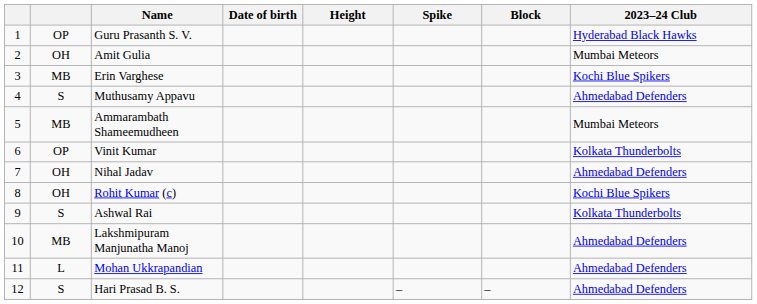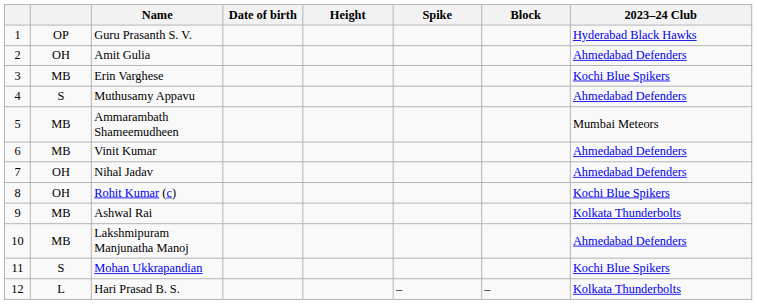 <table class="wikitable sortable" style="font-size:90%; text-align:left;">
 <tr>
 <th style="width:2em"></th>
 <th style="width:6em"></th>
 <th style="width:12em">Name</th>
 <th style="width:8em">Date of birth</th>
 <th style="width:9em">Height</th>
 <th style="width:9em">Spike</th>
 <th style="width:9em">Block</th>
 <th style="width:19em">2023–24 Club</th>
 </tr>
 <tr>
 <td align=center>1</td>
 <td align=center>OP</td>
 <td>Guru Prasanth S. V.</td>
 <td></td>
 <td></td>
 <td></td>
 <td></td>
 <td> <a href='#'>Hyderabad Black Hawks</a></td>
 </tr>
 <tr>
 <td align=center>2</td>
 <td align=center>OH</td>
 <td>Amit Gulia</td>
 <td></td>
 <td></td>
 <td></td>
 <td></td>
-<td> Mumbai Meteors</td>
+<td> <a href='#'>Ahmedabad Defenders</a></td>
 </tr>
 <tr>
 <td align=center>3</td>
 <td align=center>MB</td>
 <td>Erin Varghese</td>
 <td></td>
 <td></td>
 <td></td>
 <td></td>
 <td> <a href='#'>Kochi Blue Spikers</a></td>
 </tr>
 <tr>
 <td align=center>4</td>
 <td align=center>S</td>
 <td>Muthusamy Appavu</td>
 <td></td>
 <td></td>
 <td></td>
 <td></td>
 <td> <a href='#'>Ahmedabad Defenders</a></td>
 </tr>
 <tr>
 <td align=center>5</td>
 <td align=center>MB</td>
 <td>Ammarambath Shameemudheen</td>
 <td></td>
 <td></td>
 <td></td>
 <td></td>
 <td> Mumbai Meteors</td>
 </tr>
 <tr>
 <td align=center>6</td>
-<td align=center>OP</td>
+<td align=center>MB</td>
 <td>Vinit Kumar</td>
 <td></td>
 <td></td>
 <td></td>
 <td></td>
-<td> <a href='#'>Kolkata Thunderbolts</a></td>
+<td> <a href='#'>Ahmedabad Defenders</a></td>
 </tr>
 <tr>
 <td align=center>7</td>
 <td align=center>OH</td>
 <td>Nihal Jadav</td>
 <td></td>
 <td></td>
 <td></td>
 <td></td>
 <td> <a href='#'>Ahmedabad Defenders</a></td>
 </tr>
 <tr>
 <td align=center>8</td>
 <td align=center>OH</td>
 <td><a href='#'>Rohit Kumar</a> (<a href='#'>c</a>)</td>
 <td></td>
 <td></td>
 <td></td>
 <td></td>
 <td> <a href='#'>Kochi Blue Spikers</a></td>
 </tr>
 <tr>
 <td align=center>9</td>
-<td align=center>S</td>
+<td align=center>MB</td>
 <td>Ashwal Rai</td>
 <td></td>
 <td></td>
 <td></td>
 <td></td>
 <td> <a href='#'>Kolkata Thunderbolts</a></td>
 </tr>
 <tr>
 <td align=center>10</td>
 <td align=center>MB</td>
 <td>Lakshmipuram Manjunatha Manoj</td>
 <td></td>
 <td></td>
 <td></td>
 <td></td>
 <td> <a href='#'>Ahmedabad Defenders</a></td>
 </tr>
 <tr>
 <td align=center>11</td>
-<td align=center>L</td>
+<td align=center>S</td>
 <td><a href='#'>Mohan Ukkrapandian</a></td>
 <td></td>
 <td></td>
 <td></td>
 <td></td>
-<td> <a href='#'>Ahmedabad Defenders</a></td>
+<td> <a href='#'>Kochi Blue Spikers</a></td>
 </tr>
 <tr>
 <td align=center>12</td>
-<td align=center>S</td>
+<td align=center>L</td>
 <td>Hari Prasad B. S.</td>
 <td></td>
 <td></td>
 <td>–</td>
 <td>–</td>
-<td> <a href='#'>Ahmedabad Defenders</a></td>
+<td> <a href='#'>Kolkata Thunderbolts</a></td>
 </tr>
 </table>
